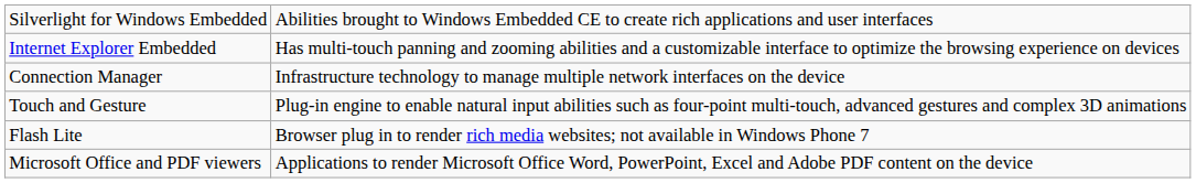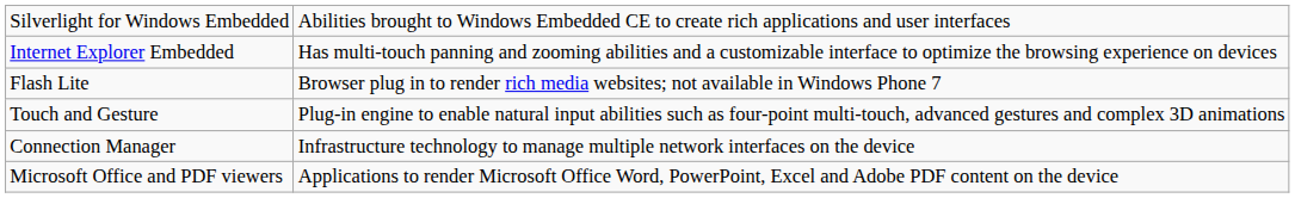 <table class="wikitable">
 <tr>
 <td>Silverlight for Windows Embedded</td>
 <td>Abilities brought to Windows Embedded CE to create rich applications and user interfaces</td>
 </tr>
 <tr>
 <td><a href='#'>Internet Explorer</a> Embedded</td>
 <td>Has multi-touch panning and zooming abilities and a customizable interface to optimize the browsing experience on devices</td>
 </tr>
 <tr>
-<td>Connection Manager</td>
-<td>Infrastructure technology to manage multiple network interfaces on the device</td>
+<td>Flash Lite</td>
+<td>Browser plug in to render <a href='#'>rich media</a> websites; not available in Windows Phone 7</td>
 </tr>
 <tr>
 <td>Touch and Gesture</td>
 <td>Plug-in engine to enable natural input abilities such as four-point multi-touch, advanced gestures and complex 3D animations</td>
 </tr>
 <tr>
-<td>Flash Lite</td>
-<td>Browser plug in to render <a href='#'>rich media</a> websites; not available in Windows Phone 7</td>
+<td>Connection Manager</td>
+<td>Infrastructure technology to manage multiple network interfaces on the device</td>
 </tr>
 <tr>
 <td>Microsoft Office and PDF viewers</td>
 <td>Applications to render Microsoft Office Word, PowerPoint, Excel and Adobe PDF content on the device</td>
 </tr>
 </table>
